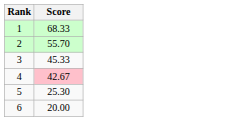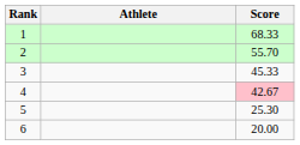 <table class="wikitable" style="text-align:center;">
 <tr>
 <th width=40>Rank</th>
+<th width=250>Athlete</th>
 <th width=70>Score</th>
 </tr>
 <tr bgcolor="ccffcc">
 <td>1</td>
+<td align=left></td>
 <td>68.33</td>
 </tr>
 <tr bgcolor="ccffcc">
 <td>2</td>
+<td align=left></td>
 <td>55.70</td>
 </tr>
 <tr>
 <td>3</td>
+<td align=left></td>
 <td>45.33</td>
 </tr>
 <tr>
 <td>4</td>
+<td align=left></td>
 <td style="background: pink;">42.67</td>
 </tr>
 <tr>
 <td>5</td>
+<td align=left></td>
 <td>25.30</td>
 </tr>
 <tr>
 <td>6</td>
+<td align=left></td>
 <td>20.00</td>
 </tr>
 </table>
